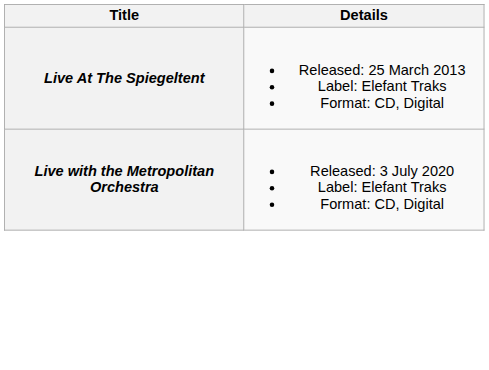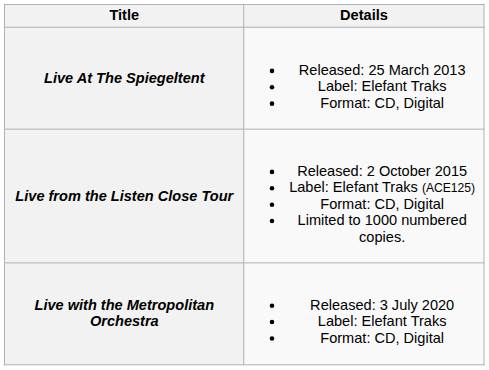 <table class="wikitable plainrowheaders" style="text-align:center;" border="1">
 <tr>
 <th scope="col" rowspan="1" style="width:16em;">Title</th>
 <th scope="col" rowspan="1" style="width:16em;">Details</th>
 </tr>
 <tr>
 <th scope="row"><em>Live At The Spiegeltent</em></th>
 <td><br><ul><li>Released: 25 March 2013</li><li>Label: Elefant Traks</li><li>Format: CD, Digital</li></ul></td>
 </tr>
 <tr>
+<th scope="row"><em>Live from the Listen Close Tour</em></th>
+<td><br><ul><li>Released: 2 October 2015</li><li>Label: Elefant Traks <small>(ACE125)</small></li><li>Format: CD, Digital</li><li>Limited to 1000 numbered copies.</li></ul></td>
+</tr>
+<tr>
 <th scope="row"><em>Live with the Metropolitan Orchestra</em></th>
 <td><br><ul><li>Released: 3 July 2020</li><li>Label: Elefant Traks</li><li>Format: CD, Digital</li></ul></td>
 </tr>
 </table>
